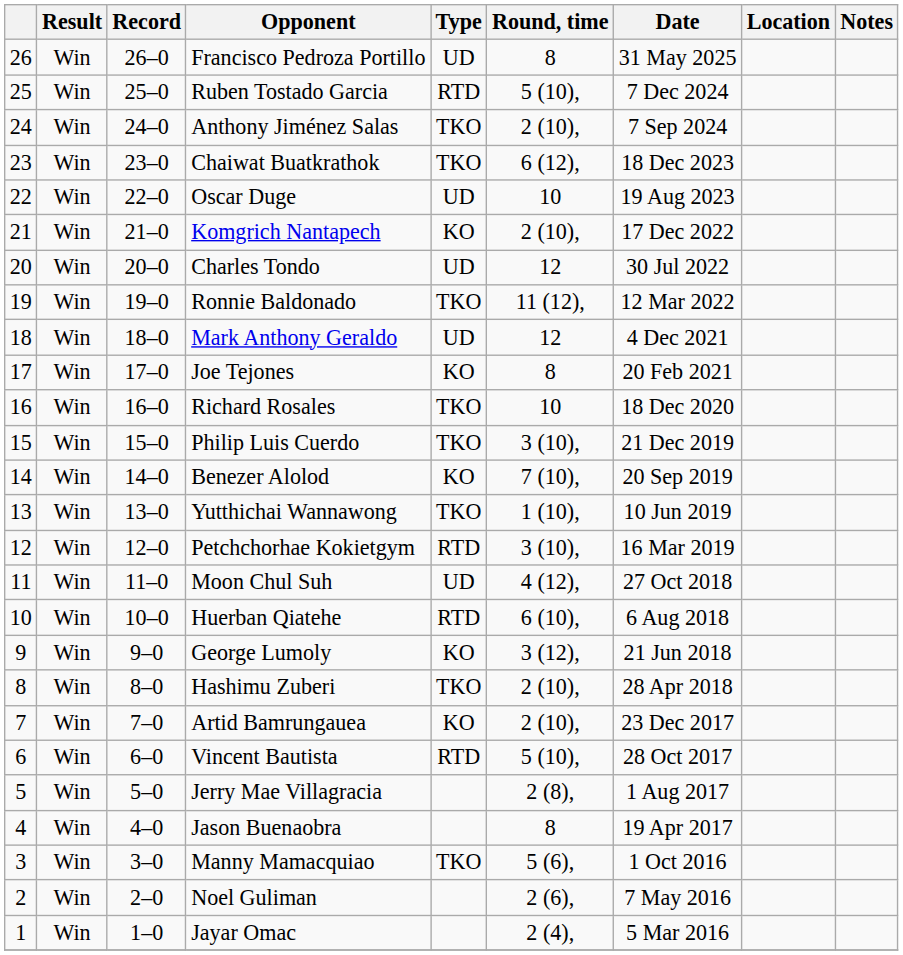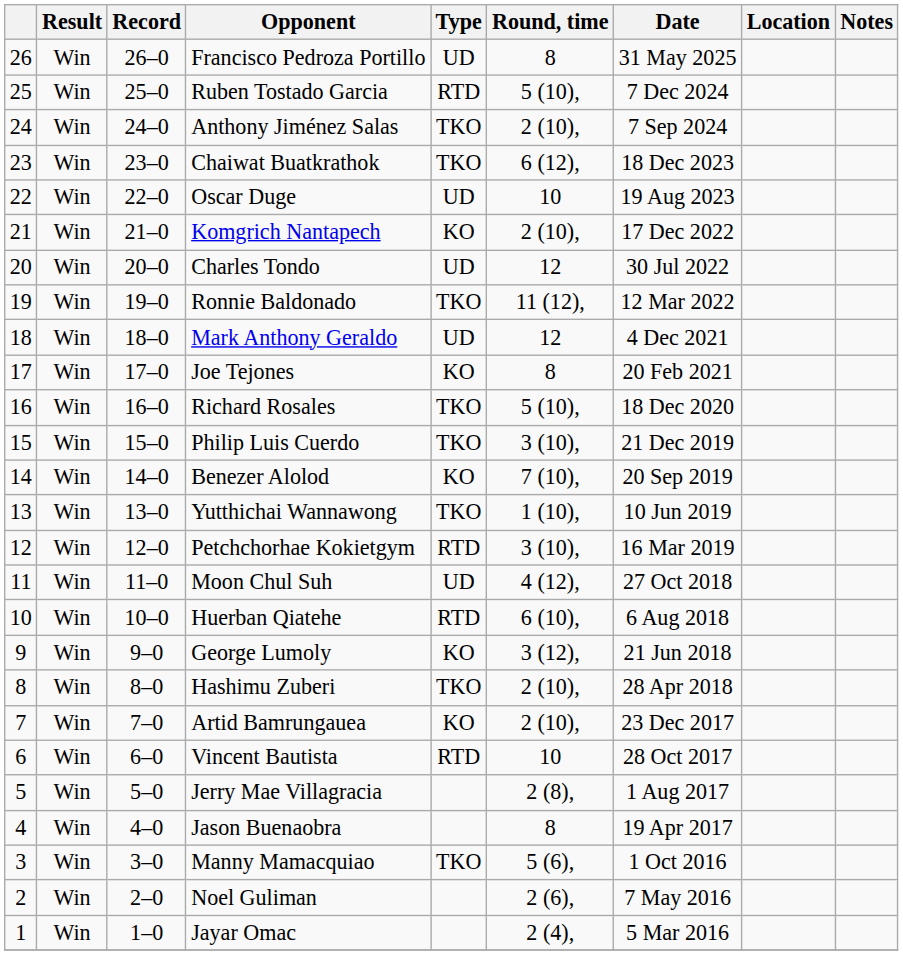 <table class="wikitable" style="text-align:center">
 <tr>
 <th></th>
 <th>Result</th>
 <th>Record</th>
 <th>Opponent</th>
 <th>Type</th>
 <th>Round, time</th>
 <th>Date</th>
 <th>Location</th>
 <th>Notes</th>
 </tr>
 <tr>
 <td>26</td>
 <td>Win</td>
 <td>26–0</td>
 <td style="text-align:left;">Francisco Pedroza Portillo</td>
 <td>UD</td>
 <td>8</td>
 <td>31 May 2025</td>
 <td style="text-align:left;"></td>
 <td style="text-align:left;"></td>
 </tr>
 <tr>
 <td>25</td>
 <td>Win</td>
 <td>25–0</td>
 <td style="text-align:left;">Ruben Tostado Garcia</td>
 <td>RTD</td>
 <td>5 (10), </td>
 <td>7 Dec 2024</td>
 <td style="text-align:left;"></td>
 <td style="text-align:left;"></td>
 </tr>
 <tr>
 <td>24</td>
 <td>Win</td>
 <td>24–0</td>
 <td style="text-align:left;">Anthony Jiménez Salas</td>
 <td>TKO</td>
 <td>2 (10), </td>
 <td>7 Sep 2024</td>
 <td style="text-align:left;"></td>
 <td style="text-align:left;"></td>
 </tr>
 <tr>
 <td>23</td>
 <td>Win</td>
 <td>23–0</td>
 <td style="text-align:left;">Chaiwat Buatkrathok</td>
 <td>TKO</td>
 <td>6 (12), </td>
 <td>18 Dec 2023</td>
 <td style="text-align:left;"></td>
 <td style="text-align:left;"></td>
 </tr>
 <tr>
 <td>22</td>
 <td>Win</td>
 <td>22–0</td>
 <td style="text-align:left;">Oscar Duge</td>
 <td>UD</td>
 <td>10</td>
 <td>19 Aug 2023</td>
 <td style="text-align:left;"></td>
 <td style="text-align:left;"></td>
 </tr>
 <tr>
 <td>21</td>
 <td>Win</td>
 <td>21–0</td>
 <td style="text-align:left;"><a href='#'>Komgrich Nantapech</a></td>
 <td>KO</td>
 <td>2 (10), </td>
 <td>17 Dec 2022</td>
 <td align=left></td>
 <td style="text-align:left;"></td>
 </tr>
 <tr>
 <td>20</td>
 <td>Win</td>
 <td>20–0</td>
 <td style="text-align:left;">Charles Tondo</td>
 <td>UD</td>
 <td>12</td>
 <td>30 Jul 2022</td>
 <td style="text-align:left;"></td>
 <td align=left></td>
 </tr>
 <tr>
 <td>19</td>
 <td>Win</td>
 <td>19–0</td>
 <td style="text-align:left;">Ronnie Baldonado</td>
 <td>TKO</td>
 <td>11 (12), </td>
 <td>12 Mar 2022</td>
 <td style="text-align:left;"></td>
 <td style="text-align:left;"></td>
 </tr>
 <tr>
 <td>18</td>
 <td>Win</td>
 <td>18–0</td>
 <td align=left><a href='#'>Mark Anthony Geraldo</a></td>
 <td>UD</td>
 <td>12</td>
 <td>4 Dec 2021</td>
 <td align=left></td>
 <td align=left></td>
 </tr>
 <tr>
 <td>17</td>
 <td>Win</td>
 <td>17–0</td>
 <td align=left>Joe Tejones</td>
 <td>KO</td>
 <td>8</td>
 <td>20 Feb 2021</td>
 <td align=left></td>
 <td align=left></td>
 </tr>
 <tr>
 <td>16</td>
 <td>Win</td>
 <td>16–0</td>
 <td align=left>Richard Rosales</td>
 <td>TKO</td>
-<td>10</td>
+<td>5 (10), </td>
 <td>18 Dec 2020</td>
 <td align=left></td>
 <td align=left></td>
 </tr>
 <tr>
 <td>15</td>
 <td>Win</td>
 <td>15–0</td>
 <td align=left>Philip Luis Cuerdo</td>
 <td>TKO</td>
 <td>3 (10), </td>
 <td>21 Dec 2019</td>
 <td align=left></td>
 <td align=left></td>
 </tr>
 <tr>
 <td>14</td>
 <td>Win</td>
 <td>14–0</td>
 <td align=left>Benezer Alolod</td>
 <td>KO</td>
 <td>7 (10), </td>
 <td>20 Sep 2019</td>
 <td align=left></td>
 <td align=left></td>
 </tr>
 <tr>
 <td>13</td>
 <td>Win</td>
 <td>13–0</td>
 <td align=left>Yutthichai Wannawong</td>
 <td>TKO</td>
 <td>1 (10), </td>
 <td>10 Jun 2019</td>
 <td align=left></td>
 <td align=left></td>
 </tr>
 <tr>
 <td>12</td>
 <td>Win</td>
 <td>12–0</td>
 <td align=left>Petchchorhae Kokietgym</td>
 <td>RTD</td>
 <td>3 (10), </td>
 <td>16 Mar 2019</td>
 <td align=left></td>
 <td align=left></td>
 </tr>
 <tr>
 <td>11</td>
 <td>Win</td>
 <td>11–0</td>
 <td align=left>Moon Chul Suh</td>
 <td>UD</td>
 <td>4 (12), </td>
 <td>27 Oct 2018</td>
 <td align=left></td>
 <td align=left></td>
 </tr>
 <tr>
 <td>10</td>
 <td>Win</td>
 <td>10–0</td>
 <td align=left>Huerban Qiatehe</td>
 <td>RTD</td>
 <td>6 (10), </td>
 <td>6 Aug 2018</td>
 <td align=left></td>
 <td align=left></td>
 </tr>
 <tr>
 <td>9</td>
 <td>Win</td>
 <td>9–0</td>
 <td align=left>George Lumoly</td>
 <td>KO</td>
 <td>3 (12), </td>
 <td>21 Jun 2018</td>
 <td align=left></td>
 <td align=left></td>
 </tr>
 <tr>
 <td>8</td>
 <td>Win</td>
 <td>8–0</td>
 <td align=left>Hashimu Zuberi</td>
 <td>TKO</td>
 <td>2 (10), </td>
 <td>28 Apr 2018</td>
 <td align=left></td>
 <td align=left></td>
 </tr>
 <tr>
 <td>7</td>
 <td>Win</td>
 <td>7–0</td>
 <td align=left>Artid Bamrungauea</td>
 <td>KO</td>
 <td>2 (10), </td>
 <td>23 Dec 2017</td>
 <td align=left></td>
 <td align=left></td>
 </tr>
 <tr>
 <td>6</td>
 <td>Win</td>
 <td>6–0</td>
 <td align=left>Vincent Bautista</td>
 <td>RTD</td>
-<td>5 (10), </td>
+<td>10</td>
 <td>28 Oct 2017</td>
 <td align=left></td>
 <td align=left></td>
 </tr>
 <tr>
 <td>5</td>
 <td>Win</td>
 <td>5–0</td>
 <td align=left>Jerry Mae Villagracia</td>
 <td></td>
 <td>2 (8), </td>
 <td>1 Aug 2017</td>
 <td align=left></td>
 <td align=left></td>
 </tr>
 <tr>
 <td>4</td>
 <td>Win</td>
 <td>4–0</td>
 <td align=left>Jason Buenaobra</td>
 <td></td>
 <td>8</td>
 <td>19 Apr 2017</td>
 <td align=left></td>
 <td align=left></td>
 </tr>
 <tr>
 <td>3</td>
 <td>Win</td>
 <td>3–0</td>
 <td align=left>Manny Mamacquiao</td>
 <td>TKO</td>
 <td>5 (6), </td>
 <td>1 Oct 2016</td>
 <td align=left></td>
 <td align=left></td>
 </tr>
 <tr>
 <td>2</td>
 <td>Win</td>
 <td>2–0</td>
 <td align=left>Noel Guliman</td>
 <td></td>
 <td>2 (6), </td>
 <td>7 May 2016</td>
 <td align=left></td>
 <td align=left></td>
 </tr>
 <tr>
 <td>1</td>
 <td>Win</td>
 <td>1–0</td>
 <td align=left>Jayar Omac</td>
 <td></td>
 <td>2 (4), </td>
 <td>5 Mar 2016</td>
 <td align=left></td>
 <td align=left></td>
 </tr>
 <tr>
 </tr>
 </table>
